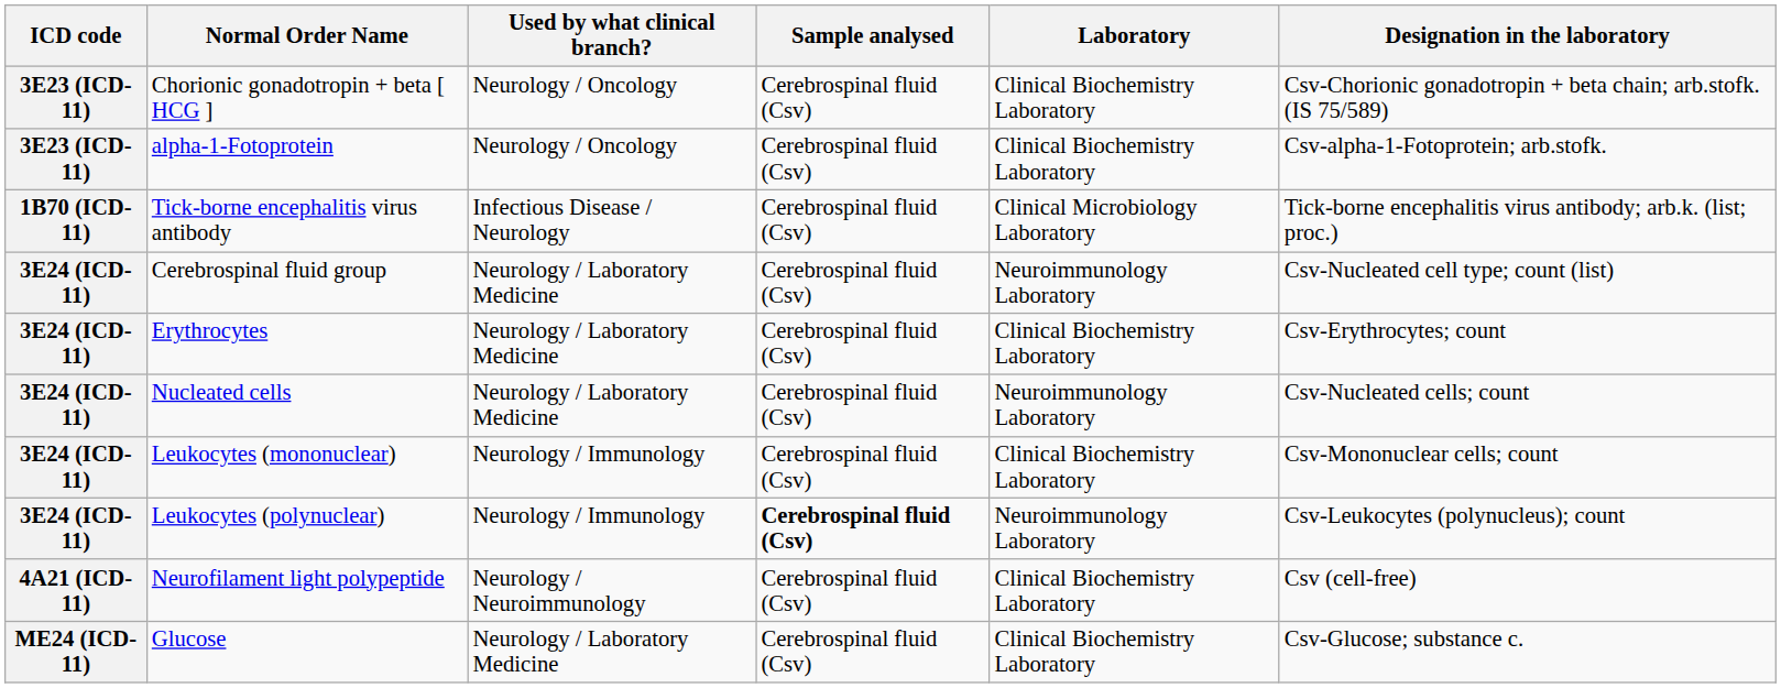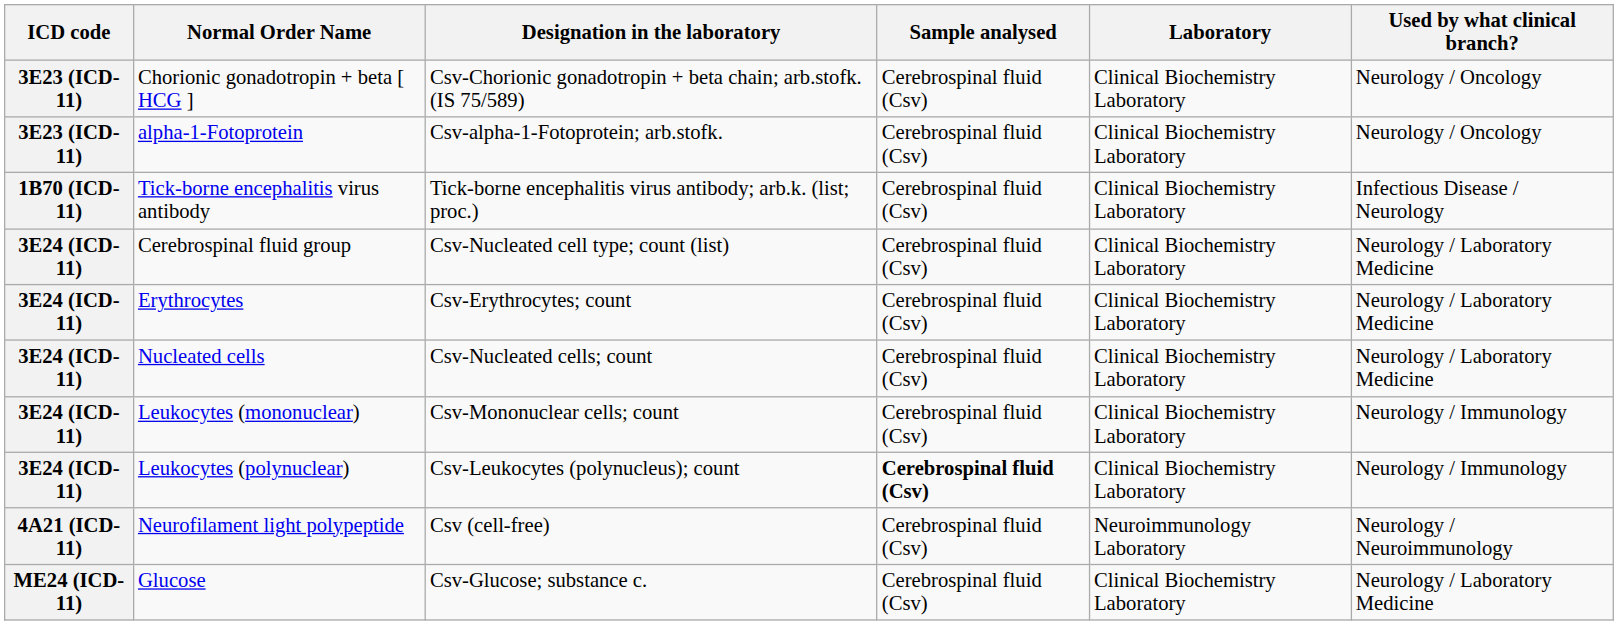 <table class="wikitable sortable static-row-numbers sticky-header sort-under mw-datatable plainrowheaders">
 <tr>
 <th scope="col">ICD code</th>
 <th scope="col">Normal Order Name</th>
-<th scope="col">Used by what clinical branch?</th>
+<th scope="col">Designation in the laboratory</th>
 <th scope="col">Sample analysed</th>
 <th scope="col">Laboratory</th>
-<th scope="col">Designation in the laboratory</th>
+<th scope="col">Used by what clinical branch?</th>
 </tr>
 <tr style="vertical-align: top;">
 <th scope="row">3E23 (ICD-11)</th>
 <td>Chorionic gonadotropin + beta [ <a href='#'>HCG</a> ]</td>
-<td>Neurology / Oncology</td>
+<td>Csv-Chorionic gonadotropin + beta chain; arb.stofk. (IS 75/589)</td>
 <td>Cerebrospinal fluid (Csv)</td>
 <td>Clinical Biochemistry Laboratory</td>
-<td>Csv-Chorionic gonadotropin + beta chain; arb.stofk. (IS 75/589)</td>
+<td>Neurology / Oncology</td>
 </tr>
 <tr style="vertical-align: top;">
 <th scope="row">3E23 (ICD-11)</th>
 <td><a href='#'>alpha-1-Fotoprotein</a></td>
-<td>Neurology / Oncology</td>
+<td>Csv-alpha-1-Fotoprotein; arb.stofk.</td>
 <td>Cerebrospinal fluid (Csv)</td>
 <td>Clinical Biochemistry Laboratory</td>
-<td>Csv-alpha-1-Fotoprotein; arb.stofk.</td>
+<td>Neurology / Oncology</td>
 </tr>
 <tr style="vertical-align: top;">
 <th scope="row">1B70 (ICD-11)</th>
 <td><a href='#'>Tick-borne encephalitis</a> virus antibody</td>
+<td>Tick-borne encephalitis virus antibody; arb.k. (list; proc.)</td>
+<td>Cerebrospinal fluid (Csv)</td>
+<td>Clinical Biochemistry Laboratory</td>
 <td>Infectious Disease / Neurology</td>
-<td>Cerebrospinal fluid (Csv)</td>
-<td>Clinical Microbiology Laboratory</td>
-<td>Tick-borne encephalitis virus antibody; arb.k. (list; proc.)</td>
 </tr>
 <tr style="vertical-align: top;">
 <th scope="row">3E24 (ICD-11)</th>
 <td>Cerebrospinal fluid group</td>
+<td>Csv-Nucleated cell type; count (list)</td>
+<td>Cerebrospinal fluid (Csv)</td>
+<td>Clinical Biochemistry Laboratory</td>
 <td>Neurology / Laboratory Medicine</td>
-<td>Cerebrospinal fluid (Csv)</td>
-<td>Neuroimmunology Laboratory</td>
-<td>Csv-Nucleated cell type; count (list)</td>
 </tr>
 <tr style="vertical-align: top;">
 <th scope="row">3E24 (ICD-11)</th>
 <td><a href='#'>Erythrocytes</a></td>
-<td>Neurology / Laboratory Medicine</td>
+<td>Csv-Erythrocytes; count</td>
 <td>Cerebrospinal fluid (Csv)</td>
 <td>Clinical Biochemistry Laboratory</td>
-<td>Csv-Erythrocytes; count</td>
+<td>Neurology / Laboratory Medicine</td>
 </tr>
 <tr style="vertical-align: top;">
 <th scope="row">3E24 (ICD-11)</th>
 <td><a href='#'>Nucleated cells</a></td>
+<td>Csv-Nucleated cells; count</td>
+<td>Cerebrospinal fluid (Csv)</td>
+<td>Clinical Biochemistry Laboratory</td>
 <td>Neurology / Laboratory Medicine</td>
-<td>Cerebrospinal fluid (Csv)</td>
-<td>Neuroimmunology Laboratory</td>
-<td>Csv-Nucleated cells; count</td>
 </tr>
 <tr style="vertical-align: top;">
 <th scope="row">3E24 (ICD-11)</th>
 <td><a href='#'>Leukocytes</a> (<a href='#'>mononuclear</a>)</td>
-<td>Neurology / Immunology</td>
+<td>Csv-Mononuclear cells; count</td>
 <td>Cerebrospinal fluid (Csv)</td>
 <td>Clinical Biochemistry Laboratory</td>
-<td>Csv-Mononuclear cells; count</td>
+<td>Neurology / Immunology</td>
 </tr>
 <tr style="vertical-align: top;">
 <th scope="row">3E24 (ICD-11)</th>
 <td><a href='#'>Leukocytes</a> (<a href='#'>polynuclear</a>)</td>
+<td>Csv-Leukocytes (polynucleus); count</td>
+<td><strong>Cerebrospinal fluid (Csv)</strong></td>
+<td>Clinical Biochemistry Laboratory</td>
 <td>Neurology / Immunology</td>
-<td><strong>Cerebrospinal fluid (Csv)</strong></td>
-<td>Neuroimmunology Laboratory</td>
-<td>Csv-Leukocytes (polynucleus); count</td>
 </tr>
 <tr style="vertical-align: top;">
 <th scope="row">4A21 (ICD-11)</th>
 <td><a href='#'>Neurofilament light polypeptide</a></td>
+<td>Csv (cell-free)</td>
+<td>Cerebrospinal fluid (Csv)</td>
+<td>Neuroimmunology Laboratory</td>
 <td>Neurology / Neuroimmunology</td>
-<td>Cerebrospinal fluid (Csv)</td>
-<td>Clinical Biochemistry Laboratory</td>
-<td>Csv (cell-free)</td>
 </tr>
 <tr style="vertical-align: top;">
 <th scope="row">ME24 (ICD-11)</th>
 <td><a href='#'>Glucose</a></td>
-<td>Neurology / Laboratory Medicine</td>
+<td>Csv-Glucose; substance c.</td>
 <td>Cerebrospinal fluid (Csv)</td>
 <td>Clinical Biochemistry Laboratory</td>
-<td>Csv-Glucose; substance c.</td>
+<td>Neurology / Laboratory Medicine</td>
 </tr>
 </table>
